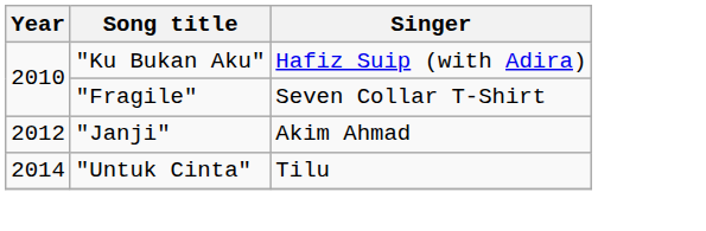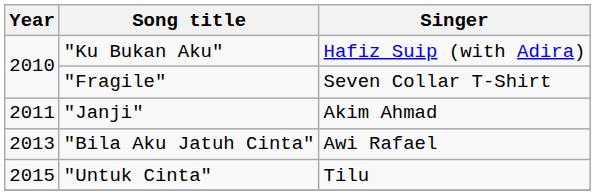 <table class="wikitable">
 <tr>
 <th>Year</th>
 <th>Song title</th>
 <th>Singer</th>
 </tr>
 <tr>
 <td rowspan="2">2010</td>
 <td>"Ku Bukan Aku"</td>
 <td><a href='#'>Hafiz Suip</a> (with <a href='#'>Adira</a>)</td>
 </tr>
 <tr>
 <td>"Fragile"</td>
 <td>Seven Collar T-Shirt</td>
 </tr>
 <tr>
-<td>2012</td>
+<td>2011</td>
 <td>"Janji"</td>
 <td>Akim Ahmad</td>
 </tr>
 <tr>
-<td>2014</td>
+<td>2013</td>
+<td>"Bila Aku Jatuh Cinta"</td>
+<td>Awi Rafael</td>
+</tr>
+<tr>
+<td>2015</td>
 <td>"Untuk Cinta"</td>
 <td>Tilu</td>
 </tr>
 <tr>
 </tr>
 </table>
